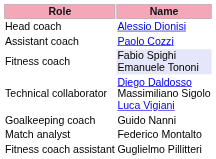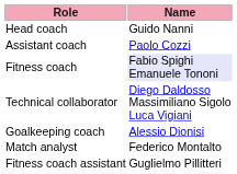 <table class="toccolours">
 <tr>
 <th style="background:#f4a7b9;color:#141517;border:1px solid #aeb0b3;">Role</th>
 <th style="background:#f4a7b9;color:#141517;border:1px solid #aeb0b3;">Name</th>
 </tr>
 <tr>
 <td>Head coach</td>
-<td> <a href='#'>Alessio Dionisi</a></td>
+<td> Guido Nanni</td>
 </tr>
 <tr>
 <td>Assistant coach</td>
 <td> <a href='#'>Paolo Cozzi</a></td>
 </tr>
 <tr>
 <td>Fitness coach</td>
 <td style="background: lavender;"> Fabio Spighi <br>  Emanuele Tononi</td>
 </tr>
 <tr>
 <td>Technical collaborator</td>
 <td> <a href='#'>Diego Daldosso</a> <br>  Massimiliano Sigolo <br>  <a href='#'>Luca Vigiani</a></td>
 </tr>
 <tr>
 <td>Goalkeeping coach</td>
-<td> Guido Nanni</td>
+<td> <a href='#'>Alessio Dionisi</a></td>
 </tr>
 <tr>
 <td>Match analyst</td>
 <td> Federico Montalto</td>
 </tr>
 <tr>
 <td>Fitness coach assistant</td>
 <td> Guglielmo Pillitteri</td>
 </tr>
 </table>
